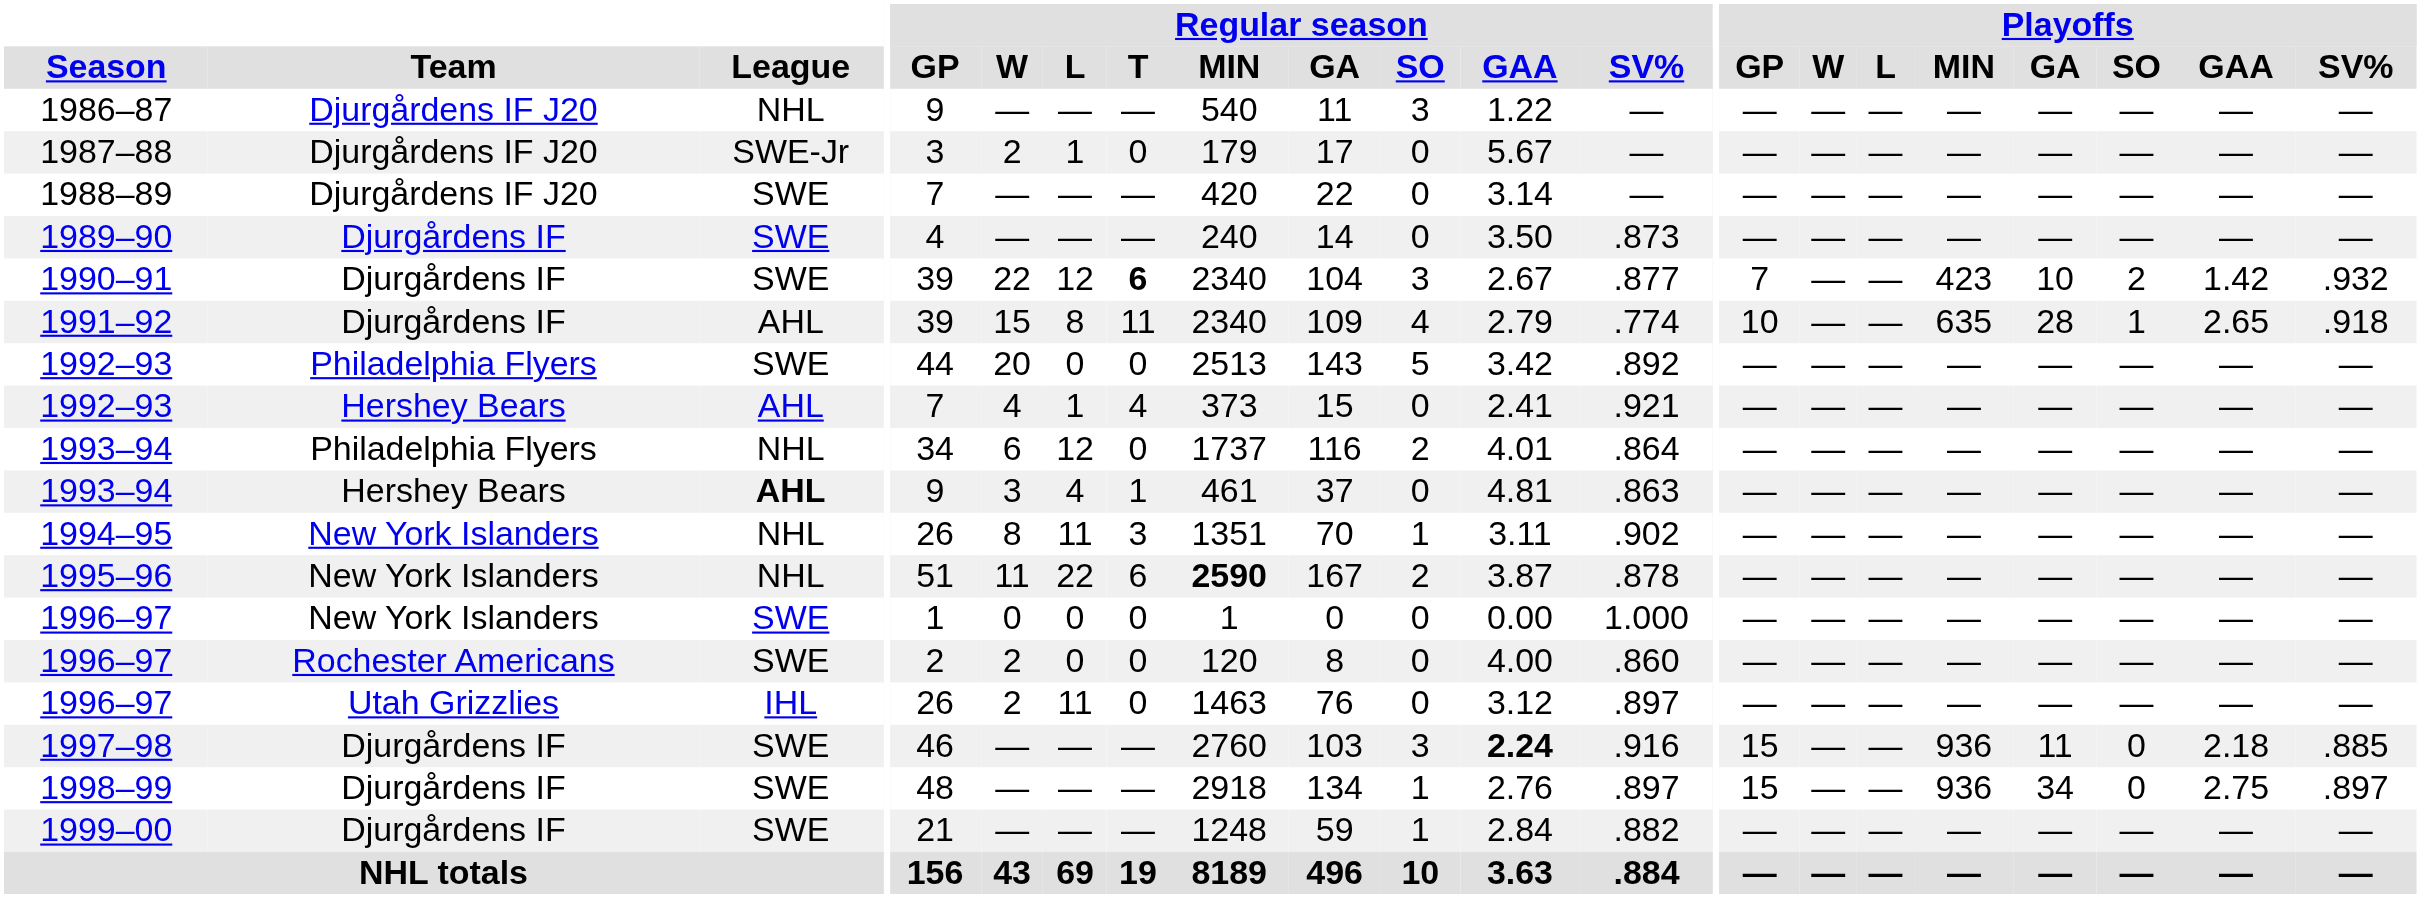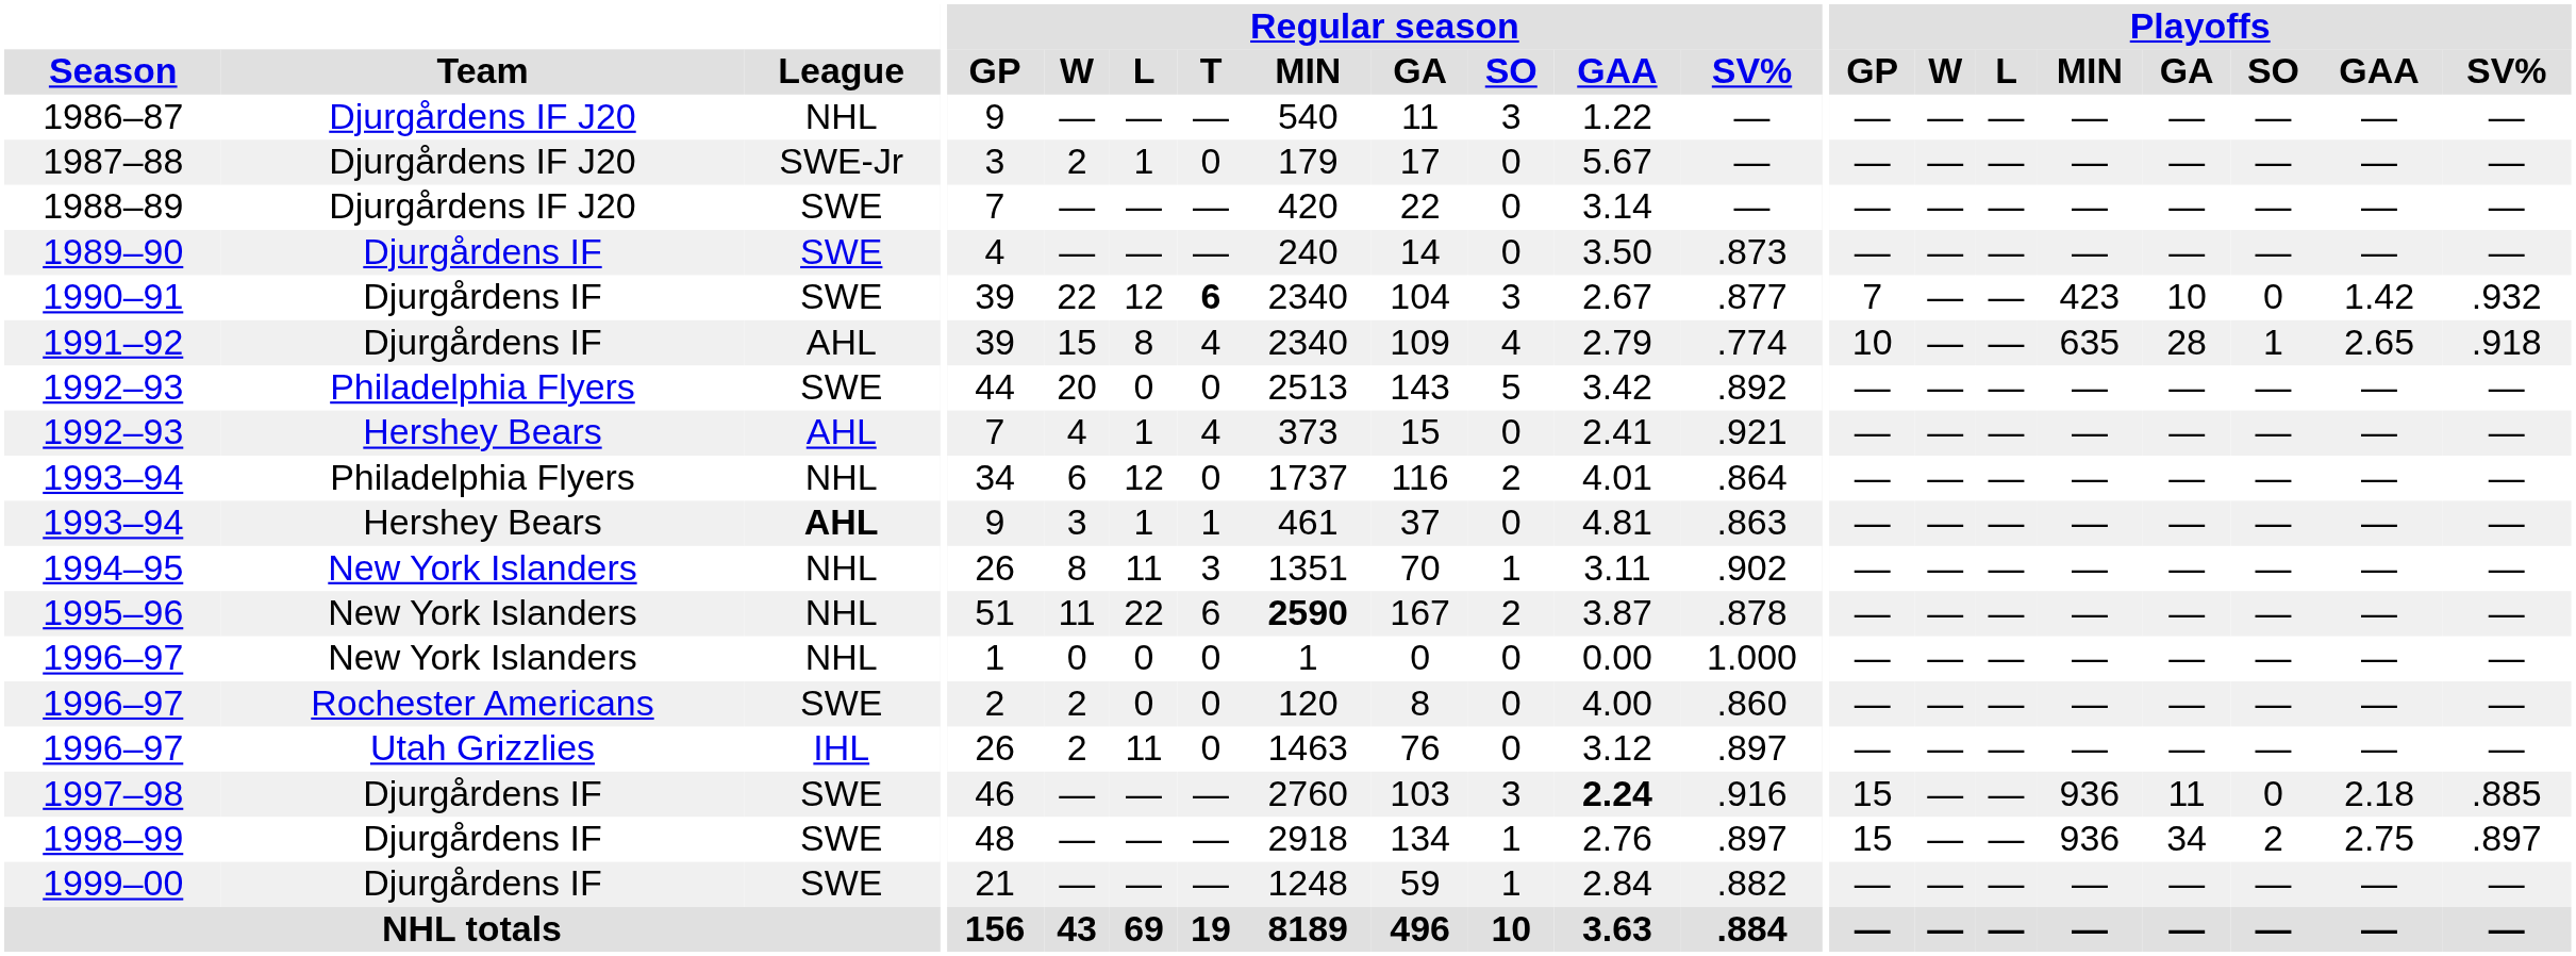 <table border="0" cellpadding="1" cellspacing="0" style="width:90%; text-align:center;">
 <tr bgcolor="#e0e0e0">
 <th colspan="3" bgcolor="#ffffff"></th>
 <th rowspan="99" bgcolor="#ffffff"></th>
 <th colspan="9" bgcolor="#e0e0e0"><a href='#'>Regular season</a></th>
 <th rowspan="99" bgcolor="#ffffff"></th>
 <th colspan="8" bgcolor="#e0e0e0"><a href='#'>Playoffs</a></th>
 </tr>
 <tr bgcolor="#e0e0e0">
 <th><a href='#'>Season</a></th>
 <th>Team</th>
 <th>League</th>
 <th>GP</th>
 <th>W</th>
 <th>L</th>
 <th>T</th>
 <th>MIN</th>
 <th>GA</th>
 <th><a href='#'>SO</a></th>
 <th><a href='#'>GAA</a></th>
 <th><a href='#'>SV%</a></th>
 <th>GP</th>
 <th>W</th>
 <th>L</th>
 <th>MIN</th>
 <th>GA</th>
 <th>SO</th>
 <th>GAA</th>
 <th>SV%</th>
 </tr>
 <tr>
 <td>1986–87</td>
 <td><a href='#'>Djurgårdens IF J20</a></td>
 <td>NHL</td>
 <td>9</td>
 <td>—</td>
 <td>—</td>
 <td>—</td>
 <td>540</td>
 <td>11</td>
 <td>3</td>
 <td>1.22</td>
 <td>—</td>
 <td>—</td>
 <td>—</td>
 <td>—</td>
 <td>—</td>
 <td>—</td>
 <td>—</td>
 <td>—</td>
 <td>—</td>
 </tr>
 <tr bgcolor="#f0f0f0">
 <td>1987–88</td>
 <td>Djurgårdens IF J20</td>
 <td>SWE-Jr</td>
 <td>3</td>
 <td>2</td>
 <td>1</td>
 <td>0</td>
 <td>179</td>
 <td>17</td>
 <td>0</td>
 <td>5.67</td>
 <td>—</td>
 <td>—</td>
 <td>—</td>
 <td>—</td>
 <td>—</td>
 <td>—</td>
 <td>—</td>
 <td>—</td>
 <td>—</td>
 </tr>
 <tr>
 <td>1988–89</td>
 <td>Djurgårdens IF J20</td>
 <td>SWE</td>
 <td>7</td>
 <td>—</td>
 <td>—</td>
 <td>—</td>
 <td>420</td>
 <td>22</td>
 <td>0</td>
 <td>3.14</td>
 <td>—</td>
 <td>—</td>
 <td>—</td>
 <td>—</td>
 <td>—</td>
 <td>—</td>
 <td>—</td>
 <td>—</td>
 <td>—</td>
 </tr>
 <tr bgcolor="#f0f0f0">
 <td><a href='#'>1989–90</a></td>
 <td><a href='#'>Djurgårdens IF</a></td>
 <td><a href='#'>SWE</a></td>
 <td>4</td>
 <td>—</td>
 <td>—</td>
 <td>—</td>
 <td>240</td>
 <td>14</td>
 <td>0</td>
 <td>3.50</td>
 <td>.873</td>
 <td>—</td>
 <td>—</td>
 <td>—</td>
 <td>—</td>
 <td>—</td>
 <td>—</td>
 <td>—</td>
 <td>—</td>
 </tr>
 <tr>
 <td><a href='#'>1990–91</a></td>
 <td>Djurgårdens IF</td>
 <td>SWE</td>
 <td>39</td>
 <td>22</td>
 <td>12</td>
 <td><strong>6</strong></td>
 <td>2340</td>
 <td>104</td>
 <td>3</td>
 <td>2.67</td>
 <td>.877</td>
 <td>7</td>
 <td>—</td>
 <td>—</td>
 <td>423</td>
 <td>10</td>
-<td>2</td>
+<td>0</td>
 <td>1.42</td>
 <td>.932</td>
 </tr>
 <tr bgcolor="#f0f0f0">
 <td><a href='#'>1991–92</a></td>
 <td>Djurgårdens IF</td>
 <td>AHL</td>
 <td>39</td>
 <td>15</td>
 <td>8</td>
-<td>11</td>
+<td>4</td>
 <td>2340</td>
 <td>109</td>
 <td>4</td>
 <td>2.79</td>
 <td>.774</td>
 <td>10</td>
 <td>—</td>
 <td>—</td>
 <td>635</td>
 <td>28</td>
 <td>1</td>
 <td>2.65</td>
 <td>.918</td>
 </tr>
 <tr>
 <td><a href='#'>1992–93</a></td>
 <td><a href='#'>Philadelphia Flyers</a></td>
 <td>SWE</td>
 <td>44</td>
 <td>20</td>
 <td>0</td>
 <td>0</td>
 <td>2513</td>
 <td>143</td>
 <td>5</td>
 <td>3.42</td>
 <td>.892</td>
 <td>—</td>
 <td>—</td>
 <td>—</td>
 <td>—</td>
 <td>—</td>
 <td>—</td>
 <td>—</td>
 <td>—</td>
 </tr>
 <tr bgcolor="#f0f0f0">
 <td><a href='#'>1992–93</a></td>
 <td><a href='#'>Hershey Bears</a></td>
 <td><a href='#'>AHL</a></td>
 <td>7</td>
 <td>4</td>
 <td>1</td>
 <td>4</td>
 <td>373</td>
 <td>15</td>
 <td>0</td>
 <td>2.41</td>
 <td>.921</td>
 <td>—</td>
 <td>—</td>
 <td>—</td>
 <td>—</td>
 <td>—</td>
 <td>—</td>
 <td>—</td>
 <td>—</td>
 </tr>
 <tr>
 <td><a href='#'>1993–94</a></td>
 <td>Philadelphia Flyers</td>
 <td>NHL</td>
 <td>34</td>
 <td>6</td>
 <td>12</td>
 <td>0</td>
 <td>1737</td>
 <td>116</td>
 <td>2</td>
 <td>4.01</td>
 <td>.864</td>
 <td>—</td>
 <td>—</td>
 <td>—</td>
 <td>—</td>
 <td>—</td>
 <td>—</td>
 <td>—</td>
 <td>—</td>
 </tr>
 <tr bgcolor="#f0f0f0">
 <td><a href='#'>1993–94</a></td>
 <td>Hershey Bears</td>
 <td><strong>AHL</strong></td>
 <td>9</td>
 <td>3</td>
-<td>4</td>
+<td>1</td>
 <td>1</td>
 <td>461</td>
 <td>37</td>
 <td>0</td>
 <td>4.81</td>
 <td>.863</td>
 <td>—</td>
 <td>—</td>
 <td>—</td>
 <td>—</td>
 <td>—</td>
 <td>—</td>
 <td>—</td>
 <td>—</td>
 </tr>
 <tr>
 <td><a href='#'>1994–95</a></td>
 <td><a href='#'>New York Islanders</a></td>
 <td>NHL</td>
 <td>26</td>
 <td>8</td>
 <td>11</td>
 <td>3</td>
 <td>1351</td>
 <td>70</td>
 <td>1</td>
 <td>3.11</td>
 <td>.902</td>
 <td>—</td>
 <td>—</td>
 <td>—</td>
 <td>—</td>
 <td>—</td>
 <td>—</td>
 <td>—</td>
 <td>—</td>
 </tr>
 <tr bgcolor="#f0f0f0">
 <td><a href='#'>1995–96</a></td>
 <td>New York Islanders</td>
 <td>NHL</td>
 <td>51</td>
 <td>11</td>
 <td>22</td>
 <td>6</td>
 <td><strong>2590</strong></td>
 <td>167</td>
 <td>2</td>
 <td>3.87</td>
 <td>.878</td>
 <td>—</td>
 <td>—</td>
 <td>—</td>
 <td>—</td>
 <td>—</td>
 <td>—</td>
 <td>—</td>
 <td>—</td>
 </tr>
 <tr>
 <td><a href='#'>1996–97</a></td>
 <td>New York Islanders</td>
-<td><a href='#'>SWE</a></td>
+<td>NHL</td>
 <td>1</td>
 <td>0</td>
 <td>0</td>
 <td>0</td>
 <td>1</td>
 <td>0</td>
 <td>0</td>
 <td>0.00</td>
 <td>1.000</td>
 <td>—</td>
 <td>—</td>
 <td>—</td>
 <td>—</td>
 <td>—</td>
 <td>—</td>
 <td>—</td>
 <td>—</td>
 </tr>
 <tr bgcolor="#f0f0f0">
 <td><a href='#'>1996–97</a></td>
 <td><a href='#'>Rochester Americans</a></td>
 <td>SWE</td>
 <td>2</td>
 <td>2</td>
 <td>0</td>
 <td>0</td>
 <td>120</td>
 <td>8</td>
 <td>0</td>
 <td>4.00</td>
 <td>.860</td>
 <td>—</td>
 <td>—</td>
 <td>—</td>
 <td>—</td>
 <td>—</td>
 <td>—</td>
 <td>—</td>
 <td>—</td>
 </tr>
 <tr>
 <td><a href='#'>1996–97</a></td>
 <td><a href='#'>Utah Grizzlies</a></td>
 <td><a href='#'>IHL</a></td>
 <td>26</td>
 <td>2</td>
 <td>11</td>
 <td>0</td>
 <td>1463</td>
 <td>76</td>
 <td>0</td>
 <td>3.12</td>
 <td>.897</td>
 <td>—</td>
 <td>—</td>
 <td>—</td>
 <td>—</td>
 <td>—</td>
 <td>—</td>
 <td>—</td>
 <td>—</td>
 </tr>
 <tr bgcolor="#f0f0f0">
 <td><a href='#'>1997–98</a></td>
 <td>Djurgårdens IF</td>
 <td>SWE</td>
 <td>46</td>
 <td>—</td>
 <td>—</td>
 <td>—</td>
 <td>2760</td>
 <td>103</td>
 <td>3</td>
 <td><strong>2.24</strong></td>
 <td>.916</td>
 <td>15</td>
 <td>—</td>
 <td>—</td>
 <td>936</td>
 <td>11</td>
 <td>0</td>
 <td>2.18</td>
 <td>.885</td>
 </tr>
 <tr>
 <td><a href='#'>1998–99</a></td>
 <td>Djurgårdens IF</td>
 <td>SWE</td>
 <td>48</td>
 <td>—</td>
 <td>—</td>
 <td>—</td>
 <td>2918</td>
 <td>134</td>
 <td>1</td>
 <td>2.76</td>
 <td>.897</td>
 <td>15</td>
 <td>—</td>
 <td>—</td>
 <td>936</td>
 <td>34</td>
-<td>0</td>
+<td>2</td>
 <td>2.75</td>
 <td>.897</td>
 </tr>
 <tr bgcolor="#f0f0f0">
 <td><a href='#'>1999–00</a></td>
 <td>Djurgårdens IF</td>
 <td>SWE</td>
 <td>21</td>
 <td>—</td>
 <td>—</td>
 <td>—</td>
 <td>1248</td>
 <td>59</td>
 <td>1</td>
 <td>2.84</td>
 <td>.882</td>
 <td>—</td>
 <td>—</td>
 <td>—</td>
 <td>—</td>
 <td>—</td>
 <td>—</td>
 <td>—</td>
 <td>—</td>
 </tr>
 <tr bgcolor="#e0e0e0">
 <th colspan=3>NHL totals</th>
 <th>156</th>
 <th>43</th>
 <th>69</th>
 <th>19</th>
 <th>8189</th>
 <th>496</th>
 <th>10</th>
 <th>3.63</th>
 <th>.884</th>
 <th>—</th>
 <th>—</th>
 <th>—</th>
 <th>—</th>
 <th>—</th>
 <th>—</th>
 <th>—</th>
 <th>—</th>
 </tr>
 </table>
